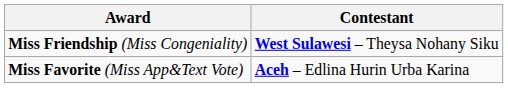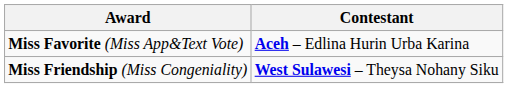 <table class="wikitable" style="font-size:95%;">
 <tr>
 <th>Award</th>
 <th>Contestant</th>
 </tr>
 <tr>
+<td><strong>Miss Favorite</strong> <em>(Miss App&Text Vote)</em></td>
+<td> <strong><a href='#'>Aceh</a></strong> – Edlina Hurin Urba Karina</td>
+</tr>
+<tr>
 <td><strong>Miss Friendship</strong> <em>(Miss Congeniality)</em></td>
 <td> <strong><a href='#'>West Sulawesi</a></strong> – Theysa Nohany Siku</td>
 </tr>
 <tr>
-<td><strong>Miss Favorite</strong> <em>(Miss App&Text Vote)</em></td>
-<td> <strong><a href='#'>Aceh</a></strong> – Edlina Hurin Urba Karina</td>
-</tr>
-<tr>
 </tr>
 </table>
